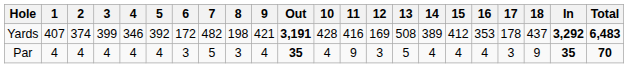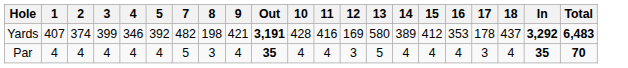 <table class="wikitable" style="text-align:center">
 <tr>
 <th align="left">Hole</th>
 <th>1</th>
 <th>2</th>
 <th>3</th>
 <th>4</th>
 <th>5</th>
-<th>6</th>
 <th>7</th>
 <th>8</th>
 <th>9</th>
 <th>Out</th>
 <th>10</th>
 <th>11</th>
 <th>12</th>
 <th>13</th>
 <th>14</th>
 <th>15</th>
 <th>16</th>
 <th>17</th>
 <th>18</th>
 <th>In</th>
 <th>Total</th>
 </tr>
 <tr>
 <td align="center">Yards</td>
 <td>407</td>
 <td>374</td>
 <td>399</td>
 <td>346</td>
 <td>392</td>
-<td>172</td>
 <td>482</td>
 <td>198</td>
 <td>421</td>
 <td><strong>3,191</strong></td>
 <td>428</td>
 <td>416</td>
 <td>169</td>
-<td>508</td>
+<td>580</td>
 <td>389</td>
 <td>412</td>
 <td>353</td>
 <td>178</td>
 <td>437</td>
 <td><strong>3,292</strong></td>
 <td><strong>6,483</strong></td>
 </tr>
 <tr>
 <td align="center">Par</td>
 <td>4</td>
 <td>4</td>
 <td>4</td>
 <td>4</td>
 <td>4</td>
-<td>3</td>
 <td>5</td>
 <td>3</td>
 <td>4</td>
 <td><strong>35</strong></td>
 <td>4</td>
-<td>9</td>
+<td>4</td>
 <td>3</td>
 <td>5</td>
 <td>4</td>
 <td>4</td>
 <td>4</td>
 <td>3</td>
-<td>9</td>
+<td>4</td>
 <td><strong>35</strong></td>
 <td><strong>70</strong></td>
 </tr>
 </table>
